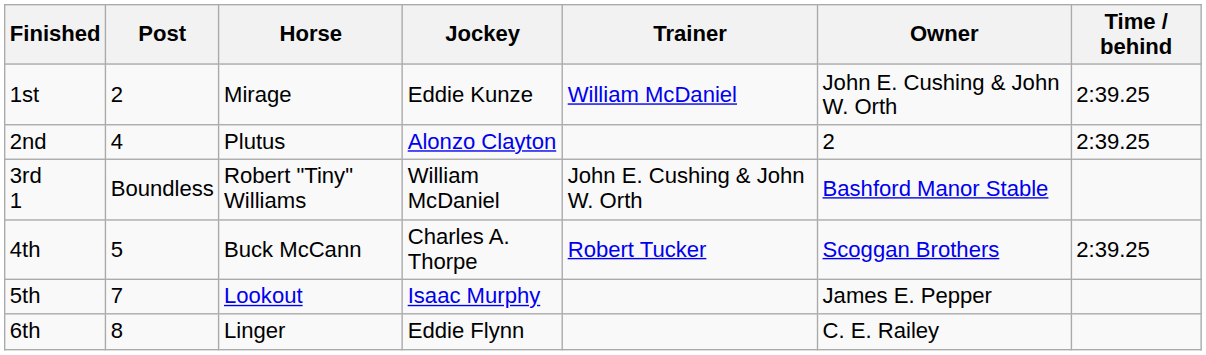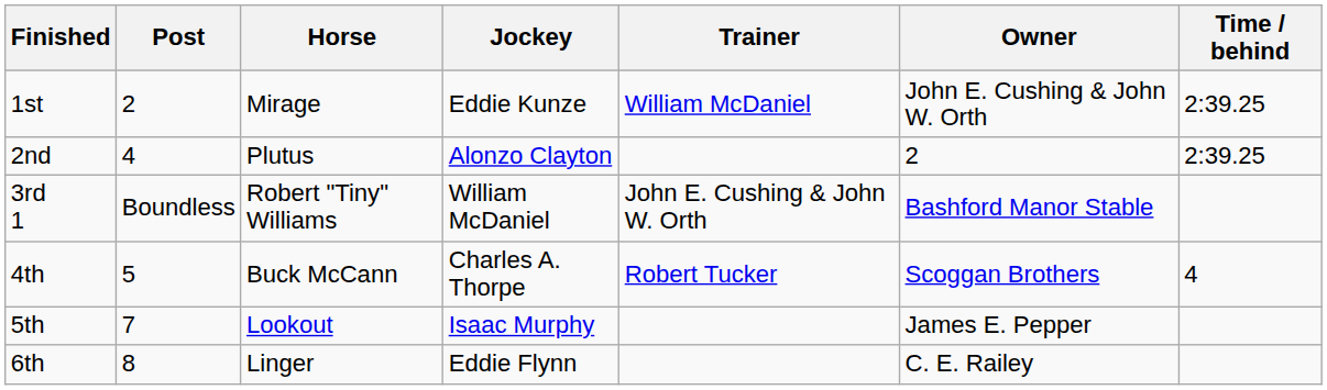 <table class="wikitable">
 <tr>
 <th>Finished</th>
 <th>Post</th>
 <th>Horse</th>
 <th>Jockey</th>
 <th>Trainer</th>
 <th>Owner</th>
 <th>Time / behind</th>
 </tr>
 <tr>
 <td>1st</td>
 <td>2</td>
 <td>Mirage</td>
 <td>Eddie Kunze</td>
 <td><a href='#'>William McDaniel</a></td>
 <td>John E. Cushing & John W. Orth</td>
 <td>2:39.25</td>
 </tr>
 <tr>
 <td>2nd</td>
 <td>4</td>
 <td>Plutus</td>
 <td><a href='#'>Alonzo Clayton</a></td>
 <td></td>
 <td>2</td>
 <td>2:39.25</td>
 </tr>
 <tr>
 <td>3rd<br>1</td>
 <td>Boundless</td>
 <td>Robert "Tiny" Williams</td>
 <td>William McDaniel</td>
 <td>John E. Cushing & John W. Orth</td>
 <td><a href='#'>Bashford Manor Stable</a></td>
 </tr>
 <tr>
 <td>4th</td>
 <td>5</td>
 <td>Buck McCann</td>
 <td>Charles A. Thorpe</td>
 <td><a href='#'>Robert Tucker</a></td>
 <td><a href='#'>Scoggan Brothers</a></td>
-<td>2:39.25</td>
+<td>4</td>
 </tr>
 <tr>
 <td>5th</td>
 <td>7</td>
 <td><a href='#'>Lookout</a></td>
 <td><a href='#'>Isaac Murphy</a></td>
 <td></td>
 <td>James E. Pepper</td>
 <td></td>
 </tr>
 <tr>
 <td>6th</td>
 <td>8</td>
 <td>Linger</td>
 <td>Eddie Flynn</td>
 <td></td>
 <td>C. E. Railey</td>
 <td></td>
 </tr>
 </table>
